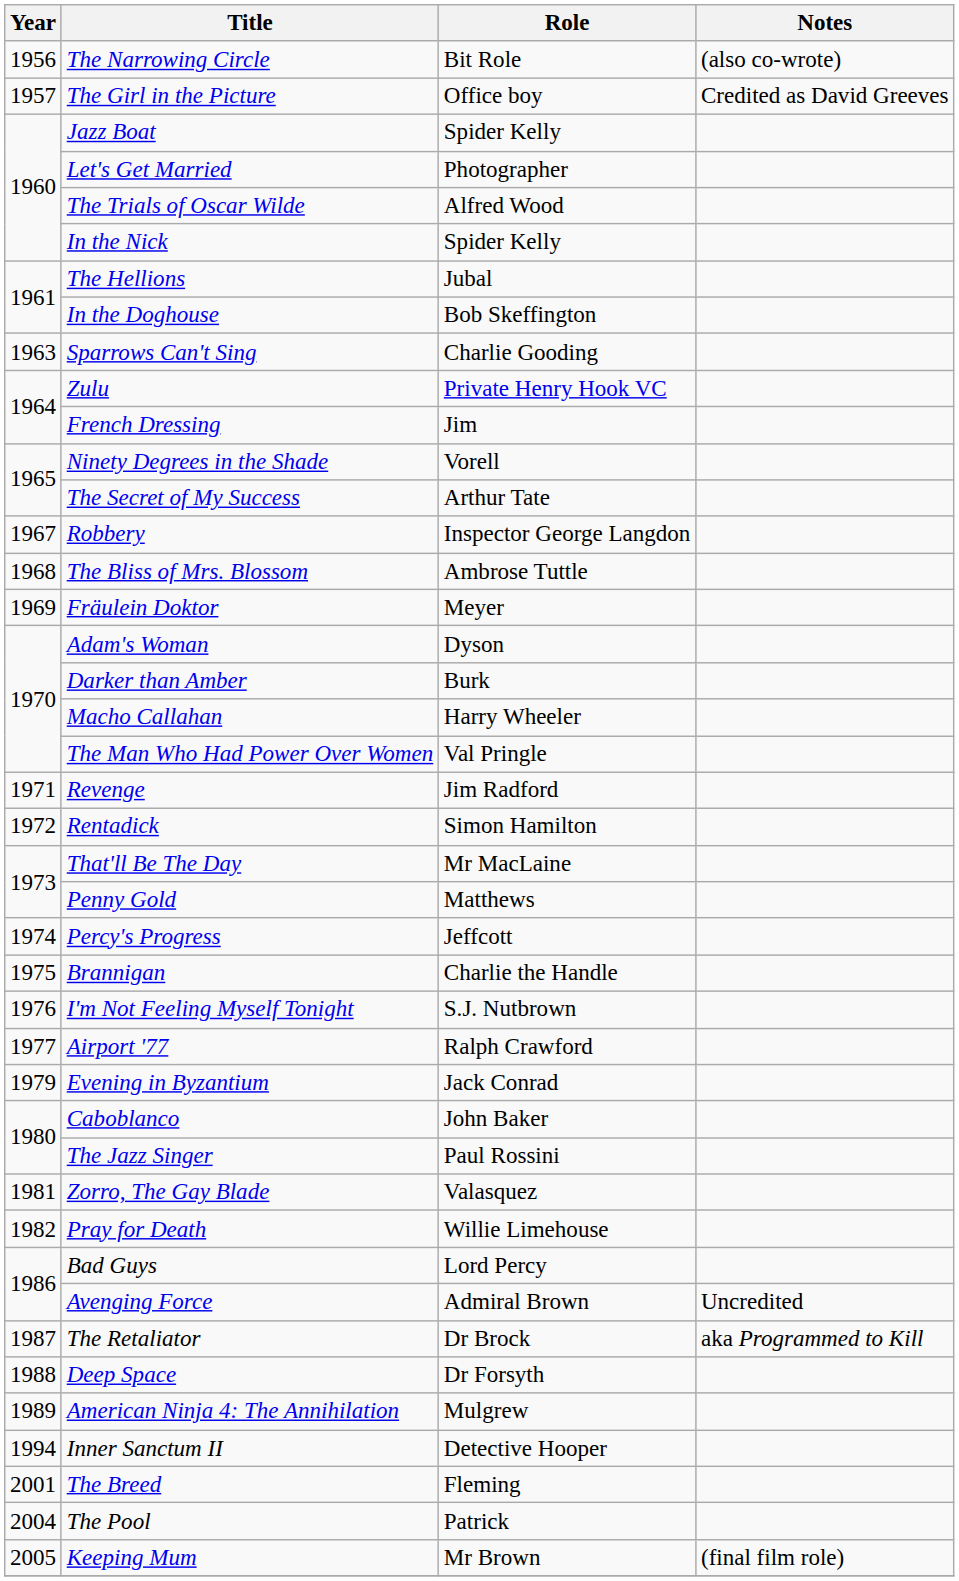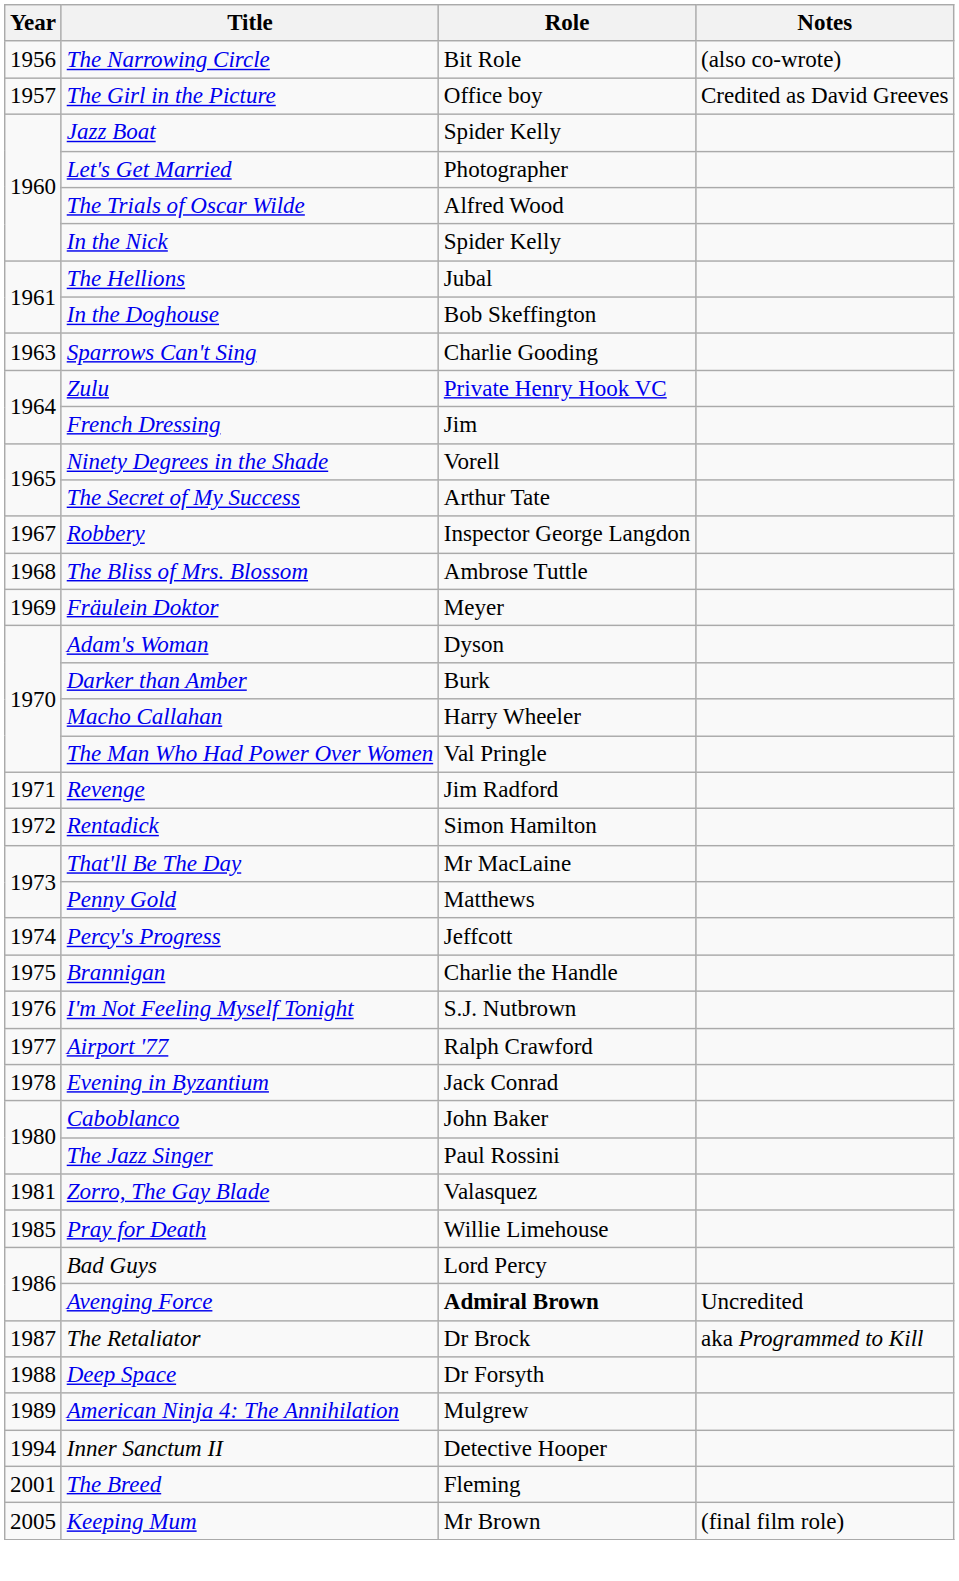 <table class="wikitable sortable">
 <tr>
 <th>Year</th>
 <th>Title</th>
 <th>Role</th>
 <th>Notes</th>
 </tr>
 <tr>
 <td>1956</td>
 <td><em><a href='#'>The Narrowing Circle</a></em></td>
 <td>Bit Role</td>
 <td>(also co-wrote)</td>
 </tr>
 <tr>
 <td>1957</td>
 <td><em><a href='#'>The Girl in the Picture</a></em></td>
 <td>Office boy</td>
 <td>Credited as David Greeves</td>
 </tr>
 <tr>
 <td Rowspan="4">1960</td>
 <td><em><a href='#'>Jazz Boat</a></em></td>
 <td>Spider Kelly</td>
 <td></td>
 </tr>
 <tr>
 <td><em><a href='#'>Let's Get Married</a></em></td>
 <td>Photographer</td>
 <td></td>
 </tr>
 <tr>
 <td><em><a href='#'>The Trials of Oscar Wilde</a></em></td>
 <td>Alfred Wood</td>
 <td></td>
 </tr>
 <tr>
 <td><em><a href='#'>In the Nick</a></em></td>
 <td>Spider Kelly</td>
 <td></td>
 </tr>
 <tr>
 <td rowspan="2">1961</td>
 <td><em><a href='#'>The Hellions</a></em></td>
 <td>Jubal</td>
 <td></td>
 </tr>
 <tr>
 <td><em><a href='#'>In the Doghouse</a></em></td>
 <td>Bob Skeffington</td>
 <td></td>
 </tr>
 <tr>
 <td>1963</td>
 <td><em><a href='#'>Sparrows Can't Sing</a></em></td>
 <td>Charlie Gooding</td>
 <td></td>
 </tr>
 <tr>
 <td rowspan="2">1964</td>
 <td><em><a href='#'>Zulu</a></em></td>
 <td><a href='#'>Private Henry Hook VC</a></td>
 <td></td>
 </tr>
 <tr>
 <td><em><a href='#'>French Dressing</a></em></td>
 <td>Jim</td>
 <td></td>
 </tr>
 <tr>
 <td rowspan="2">1965</td>
 <td><em><a href='#'>Ninety Degrees in the Shade</a></em></td>
 <td>Vorell</td>
 <td></td>
 </tr>
 <tr>
 <td><em><a href='#'>The Secret of My Success</a></em></td>
 <td>Arthur Tate</td>
 <td></td>
 </tr>
 <tr>
 <td>1967</td>
 <td><em><a href='#'>Robbery</a></em></td>
 <td>Inspector George Langdon</td>
 <td></td>
 </tr>
 <tr>
 <td>1968</td>
 <td><em><a href='#'>The Bliss of Mrs. Blossom</a></em></td>
 <td>Ambrose Tuttle</td>
 <td></td>
 </tr>
 <tr>
 <td>1969</td>
 <td><em><a href='#'>Fräulein Doktor</a></em></td>
 <td>Meyer</td>
 <td></td>
 </tr>
 <tr>
 <td rowspan="4">1970</td>
 <td><em><a href='#'>Adam's Woman</a></em></td>
 <td>Dyson</td>
 <td></td>
 </tr>
 <tr>
 <td><em><a href='#'>Darker than Amber</a></em></td>
 <td>Burk</td>
 <td></td>
 </tr>
 <tr>
 <td><em><a href='#'>Macho Callahan</a></em></td>
 <td>Harry Wheeler</td>
 <td></td>
 </tr>
 <tr>
 <td><em><a href='#'>The Man Who Had Power Over Women</a></em></td>
 <td>Val Pringle</td>
 <td></td>
 </tr>
 <tr>
 <td>1971</td>
 <td><em><a href='#'>Revenge</a></em></td>
 <td>Jim Radford</td>
 <td></td>
 </tr>
 <tr>
 <td>1972</td>
 <td><em><a href='#'>Rentadick</a></em></td>
 <td>Simon Hamilton</td>
 <td></td>
 </tr>
 <tr>
 <td rowspan="2">1973</td>
 <td><em><a href='#'>That'll Be The Day</a></em></td>
 <td>Mr MacLaine</td>
 <td></td>
 </tr>
 <tr>
 <td><em><a href='#'>Penny Gold</a></em></td>
 <td>Matthews</td>
 <td></td>
 </tr>
 <tr>
 <td>1974</td>
 <td><em><a href='#'>Percy's Progress</a></em></td>
 <td>Jeffcott</td>
 <td></td>
 </tr>
 <tr>
 <td>1975</td>
 <td><em><a href='#'>Brannigan</a></em></td>
 <td>Charlie the Handle</td>
 <td></td>
 </tr>
 <tr>
 <td>1976</td>
 <td><em><a href='#'>I'm Not Feeling Myself Tonight</a></em></td>
 <td>S.J. Nutbrown</td>
 <td></td>
 </tr>
 <tr>
 <td>1977</td>
 <td><em><a href='#'>Airport '77</a></em></td>
 <td>Ralph Crawford</td>
 <td></td>
 </tr>
 <tr>
-<td>1979</td>
+<td>1978</td>
 <td><em><a href='#'>Evening in Byzantium</a></em></td>
 <td>Jack Conrad</td>
 <td></td>
 </tr>
 <tr>
 <td rowspan="2">1980</td>
 <td><em><a href='#'>Caboblanco</a></em></td>
 <td>John Baker</td>
 <td></td>
 </tr>
 <tr>
 <td><em><a href='#'>The Jazz Singer</a></em></td>
 <td>Paul Rossini</td>
 <td></td>
 </tr>
 <tr>
 <td>1981</td>
 <td><em><a href='#'>Zorro, The Gay Blade</a></em></td>
 <td>Valasquez</td>
 <td></td>
 </tr>
 <tr>
-<td>1982</td>
+<td>1985</td>
 <td><em><a href='#'>Pray for Death</a></em></td>
 <td>Willie Limehouse</td>
 <td></td>
 </tr>
 <tr>
 <td rowspan="2">1986</td>
 <td><em>Bad Guys</em></td>
 <td>Lord Percy</td>
 <td></td>
 </tr>
 <tr>
 <td><em><a href='#'>Avenging Force</a></em></td>
-<td>Admiral Brown</td>
+<td><strong>Admiral Brown</strong></td>
 <td>Uncredited</td>
 </tr>
 <tr>
 <td>1987</td>
 <td><em>The Retaliator</em></td>
 <td>Dr Brock</td>
 <td>aka <em>Programmed to Kill</em></td>
 </tr>
 <tr>
 <td>1988</td>
 <td><em><a href='#'>Deep Space</a></em></td>
 <td>Dr Forsyth</td>
 <td></td>
 </tr>
 <tr>
 <td>1989</td>
 <td><em><a href='#'>American Ninja 4: The Annihilation</a></em></td>
 <td>Mulgrew</td>
 <td></td>
 </tr>
 <tr>
 <td>1994</td>
 <td><em>Inner Sanctum II</em></td>
 <td>Detective Hooper</td>
 <td></td>
 </tr>
 <tr>
 <td>2001</td>
 <td><em><a href='#'>The Breed</a></em></td>
 <td>Fleming</td>
 <td></td>
 </tr>
 <tr>
-<td>2004</td>
-<td><em>The Pool</em></td>
-<td>Patrick</td>
-<td></td>
-</tr>
-<tr>
 <td>2005</td>
 <td><em><a href='#'>Keeping Mum</a></em></td>
 <td>Mr Brown</td>
 <td>(final film role)</td>
 </tr>
 <tr>
 </tr>
 </table>
